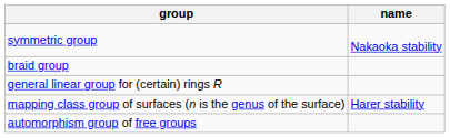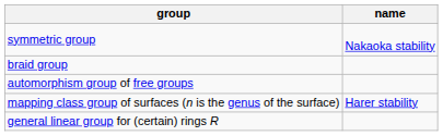 <table class="wikitable">
 <tr>
 <th>group</th>
 <th>name</th>
 </tr>
 <tr>
 <td><a href='#'>symmetric group</a></td>
 <td><br><a href='#'>Nakaoka stability</a></td>
 </tr>
 <tr>
 <td><a href='#'>braid group</a></td>
 <td></td>
 </tr>
 <tr>
-<td><a href='#'>general linear group</a> for (certain) rings <em>R</em></td>
+<td><a href='#'>automorphism group</a> of <a href='#'>free groups</a></td>
 <td></td>
 </tr>
 <tr>
 <td><a href='#'>mapping class group</a> of surfaces (<em>n</em> is the <a href='#'>genus</a> of the surface)</td>
 <td><a href='#'>Harer stability</a></td>
 </tr>
 <tr>
-<td><a href='#'>automorphism group</a> of <a href='#'>free groups</a></td>
+<td><a href='#'>general linear group</a> for (certain) rings <em>R</em></td>
 <td></td>
 </tr>
 </table>
